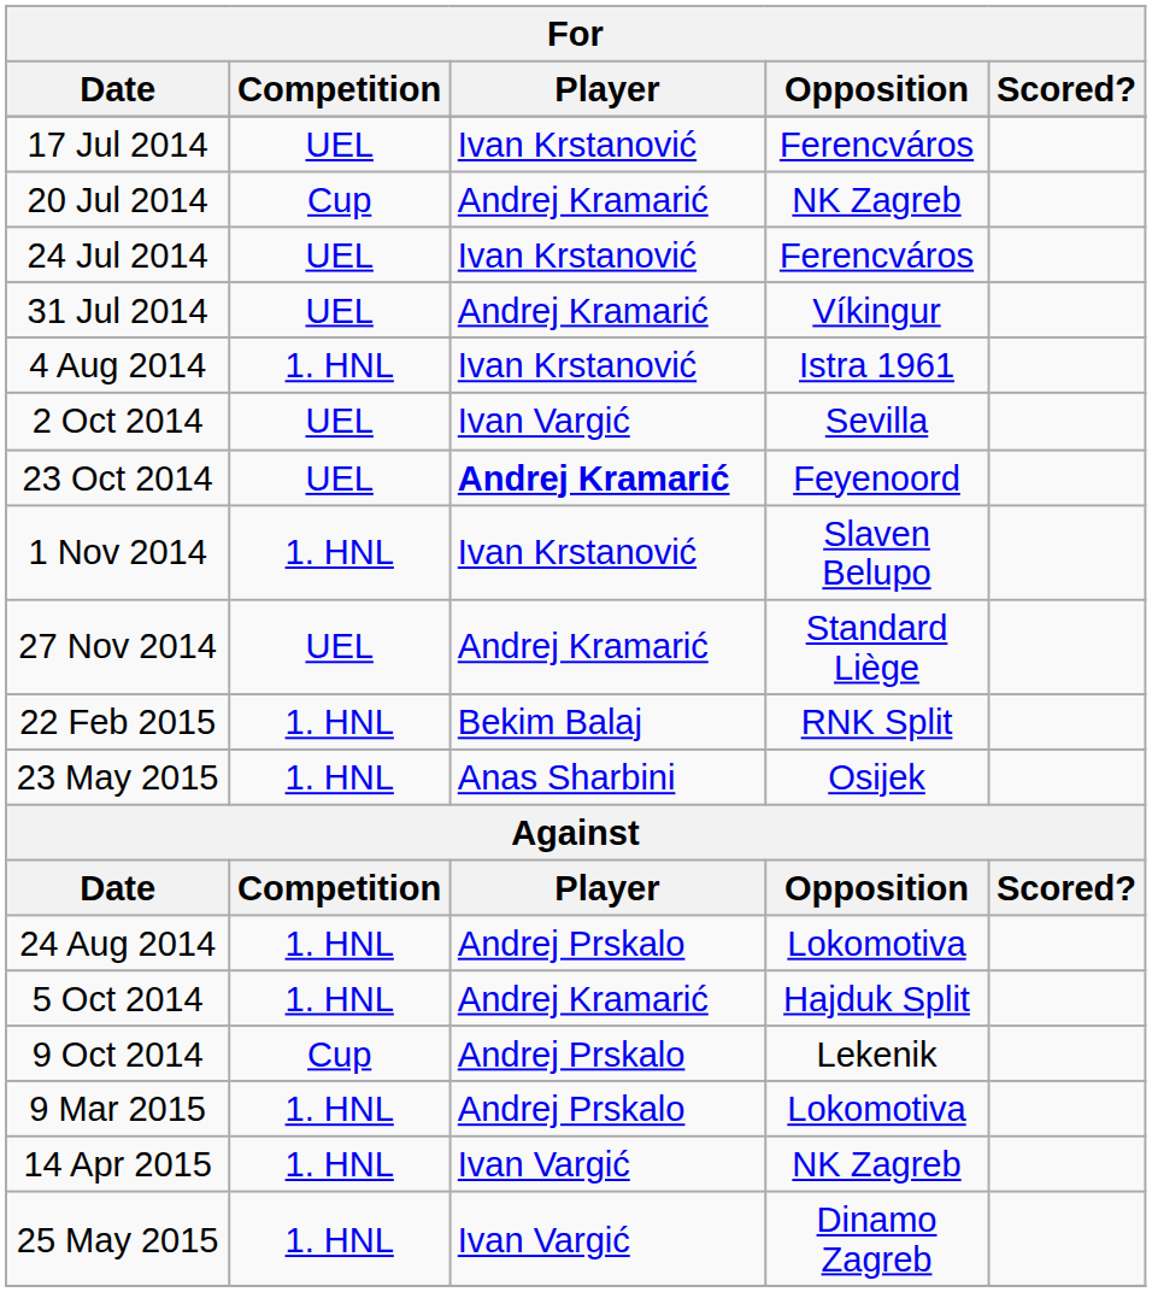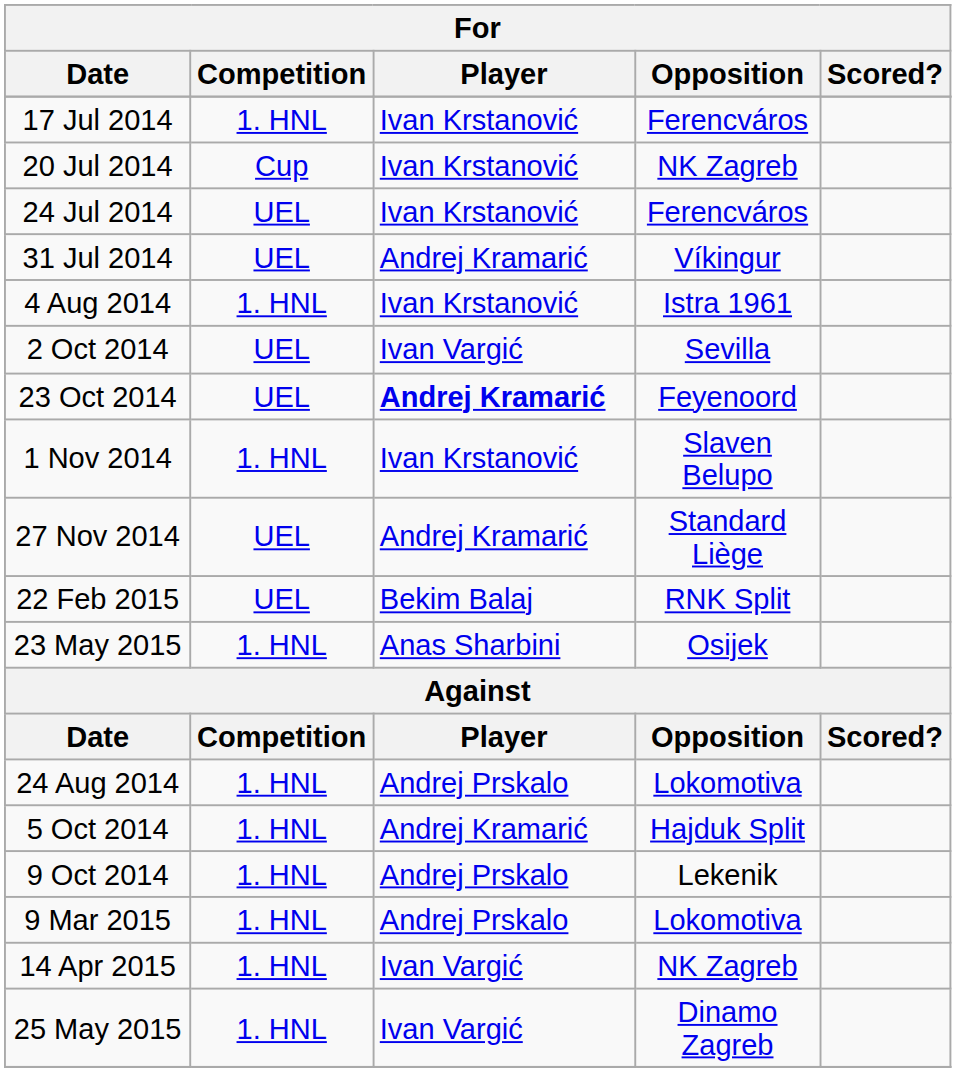 <table class="wikitable"  style="text-align:center; font-size:95%; ">
 <tr>
 <th colspan=5>For</th>
 </tr>
 <tr>
 <th width=90>Date</th>
 <th width=70>Competition</th>
 <th width=130>Player</th>
 <th width=90>Opposition</th>
 <th width=50>Scored?</th>
 </tr>
 <tr>
 </tr>
 <tr>
 <td>17 Jul 2014</td>
-<td><a href='#'>UEL</a></td>
+<td><a href='#'>1. HNL</a></td>
 <td style="text-align:left;"> <a href='#'>Ivan Krstanović</a></td>
 <td><a href='#'>Ferencváros</a></td>
 <td></td>
 </tr>
 <tr>
 <td>20 Jul 2014</td>
 <td><a href='#'>Cup</a></td>
-<td style="text-align:left;"> <a href='#'>Andrej Kramarić</a></td>
+<td style="text-align:left;"> <a href='#'>Ivan Krstanović</a></td>
 <td><a href='#'>NK Zagreb</a></td>
 <td></td>
 </tr>
 <tr>
 <td>24 Jul 2014</td>
 <td><a href='#'>UEL</a></td>
 <td style="text-align:left;"> <a href='#'>Ivan Krstanović</a></td>
 <td><a href='#'>Ferencváros</a></td>
 <td></td>
 </tr>
 <tr>
 <td>31 Jul 2014</td>
 <td><a href='#'>UEL</a></td>
 <td style="text-align:left;"> <a href='#'>Andrej Kramarić</a></td>
 <td><a href='#'>Víkingur</a></td>
 <td></td>
 </tr>
 <tr>
 <td>4 Aug 2014</td>
 <td><a href='#'>1. HNL</a></td>
 <td style="text-align:left;"> <a href='#'>Ivan Krstanović</a></td>
 <td><a href='#'>Istra 1961</a></td>
 <td></td>
 </tr>
 <tr>
 <td>2 Oct 2014</td>
 <td><a href='#'>UEL</a></td>
 <td style="text-align:left;"> <a href='#'>Ivan Vargić</a></td>
 <td><a href='#'>Sevilla</a></td>
 <td></td>
 </tr>
 <tr>
 <td>23 Oct 2014</td>
 <td><a href='#'>UEL</a></td>
 <td style="text-align:left;"><strong> <a href='#'>Andrej Kramarić</a></strong></td>
 <td><a href='#'>Feyenoord</a></td>
 <td></td>
 </tr>
 <tr>
 <td>1 Nov 2014</td>
 <td><a href='#'>1. HNL</a></td>
 <td style="text-align:left;"> <a href='#'>Ivan Krstanović</a></td>
 <td><a href='#'>Slaven Belupo</a></td>
 <td></td>
 </tr>
 <tr>
 <td>27 Nov 2014</td>
 <td><a href='#'>UEL</a></td>
 <td style="text-align:left;"> <a href='#'>Andrej Kramarić</a></td>
 <td><a href='#'>Standard Liège</a></td>
 <td></td>
 </tr>
 <tr>
 <td>22 Feb 2015</td>
-<td><a href='#'>1. HNL</a></td>
+<td><a href='#'>UEL</a></td>
 <td style="text-align:left;"> <a href='#'>Bekim Balaj</a></td>
 <td><a href='#'>RNK Split</a></td>
 <td></td>
 </tr>
 <tr>
 <td>23 May 2015</td>
 <td><a href='#'>1. HNL</a></td>
 <td style="text-align:left;"> <a href='#'>Anas Sharbini</a></td>
 <td><a href='#'>Osijek</a></td>
 <td></td>
 </tr>
 <tr>
 <th colspan=5>Against</th>
 </tr>
 <tr>
 <th width=80>Date</th>
 <th width=70>Competition</th>
 <th width=70>Player</th>
 <th width=90>Opposition</th>
 <th width=50>Scored?</th>
 </tr>
 <tr>
 <td>24 Aug 2014</td>
 <td><a href='#'>1. HNL</a></td>
 <td style="text-align:left;"> <a href='#'>Andrej Prskalo</a></td>
 <td><a href='#'>Lokomotiva</a></td>
 <td></td>
 </tr>
 <tr>
 <td>5 Oct 2014</td>
 <td><a href='#'>1. HNL</a></td>
 <td style="text-align:left;"> <a href='#'>Andrej Kramarić</a></td>
 <td><a href='#'>Hajduk Split</a></td>
 <td></td>
 </tr>
 <tr>
 <td>9 Oct 2014</td>
-<td><a href='#'>Cup</a></td>
+<td><a href='#'>1. HNL</a></td>
 <td style="text-align:left;"> <a href='#'>Andrej Prskalo</a></td>
 <td>Lekenik</td>
 <td></td>
 </tr>
 <tr>
 <td>9 Mar 2015</td>
 <td><a href='#'>1. HNL</a></td>
 <td style="text-align:left;"> <a href='#'>Andrej Prskalo</a></td>
 <td><a href='#'>Lokomotiva</a></td>
 <td></td>
 </tr>
 <tr>
 <td>14 Apr 2015</td>
 <td><a href='#'>1. HNL</a></td>
 <td style="text-align:left;"> <a href='#'>Ivan Vargić</a></td>
 <td><a href='#'>NK Zagreb</a></td>
 <td></td>
 </tr>
 <tr>
 <td>25 May 2015</td>
 <td><a href='#'>1. HNL</a></td>
 <td style="text-align:left;"> <a href='#'>Ivan Vargić</a></td>
 <td><a href='#'>Dinamo Zagreb</a></td>
 <td></td>
 </tr>
 <tr>
 </tr>
 </table>
